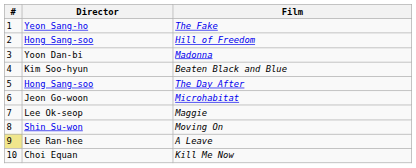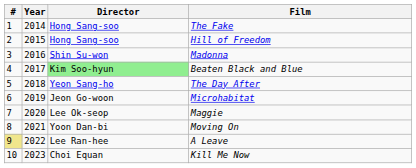 <table class="wikitable" style="width:600px">
 <tr>
 <th width=20>#</th>
+<th width=30>Year</th>
 <th>Director</th>
 <th>Film</th>
 </tr>
 <tr>
 <td>1</td>
-<td><a href='#'>Yeon Sang-ho</a></td>
+<td>2014</td>
+<td><a href='#'>Hong Sang-soo</a></td>
 <td><em><a href='#'>The Fake</a></em></td>
 </tr>
 <tr>
 <td>2</td>
+<td>2015</td>
 <td><a href='#'>Hong Sang-soo</a></td>
 <td><em><a href='#'>Hill of Freedom</a></em></td>
 </tr>
 <tr>
 <td>3</td>
-<td>Yoon Dan-bi</td>
+<td>2016</td>
+<td><a href='#'>Shin Su-won</a></td>
 <td><em><a href='#'>Madonna</a></em></td>
 </tr>
 <tr>
 <td>4</td>
-<td>Kim Soo-hyun</td>
+<td>2017</td>
+<td style="background: lightgreen;">Kim Soo-hyun</td>
 <td><em>Beaten Black and Blue</em></td>
 </tr>
 <tr>
 <td>5</td>
-<td><a href='#'>Hong Sang-soo</a></td>
+<td>2018</td>
+<td><a href='#'>Yeon Sang-ho</a></td>
 <td><em><a href='#'>The Day After</a></em></td>
 </tr>
 <tr>
 <td>6</td>
+<td>2019</td>
 <td>Jeon Go-woon</td>
 <td><em><a href='#'>Microhabitat</a></em></td>
 </tr>
 <tr>
 <td>7</td>
+<td>2020</td>
 <td>Lee Ok-seop</td>
 <td><em>Maggie</em></td>
 </tr>
 <tr>
 <td>8</td>
-<td><a href='#'>Shin Su-won</a></td>
+<td>2021</td>
+<td>Yoon Dan-bi</td>
 <td><em>Moving On</em></td>
 </tr>
 <tr>
 <td style="background: khaki;">9</td>
+<td>2022</td>
 <td>Lee Ran-hee</td>
 <td><em>A Leave</em></td>
 </tr>
 <tr>
 <td>10</td>
+<td>2023</td>
 <td>Choi Equan</td>
 <td><em>Kill Me Now</em></td>
 </tr>
 </table>
